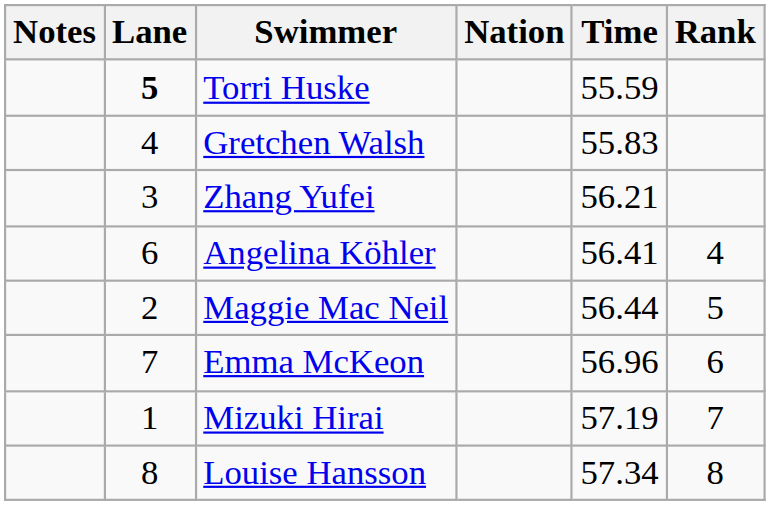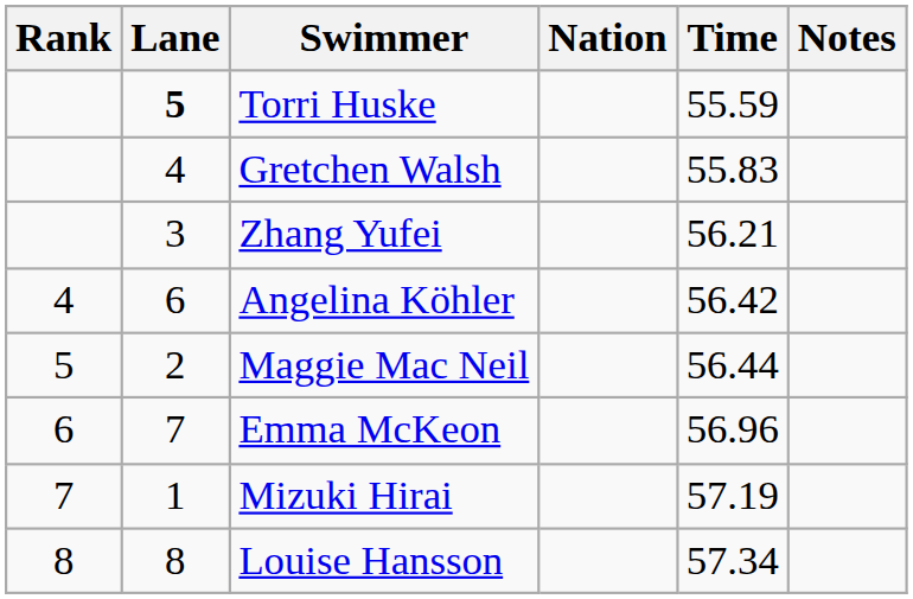 <table class="wikitable sortable mw-collapsible" style="text-align:center">
 <tr>
-<th scope="col">Notes</th>
+<th scope="col">Rank</th>
 <th scope="col">Lane</th>
 <th scope="col">Swimmer</th>
 <th scope="col">Nation</th>
 <th scope="col">Time</th>
-<th scope="col">Rank</th>
+<th scope="col">Notes</th>
 </tr>
 <tr>
 <td></td>
 <td><strong>5</strong></td>
 <td align="left"><a href='#'>Torri Huske</a></td>
 <td align="left"></td>
 <td>55.59</td>
 <td></td>
 </tr>
 <tr>
 <td></td>
 <td>4</td>
 <td align="left"><a href='#'>Gretchen Walsh</a></td>
 <td align="left"></td>
 <td>55.83</td>
 <td></td>
 </tr>
 <tr>
 <td></td>
 <td>3</td>
 <td align="left"><a href='#'>Zhang Yufei</a></td>
 <td align="left"></td>
 <td>56.21</td>
 <td></td>
 </tr>
 <tr>
-<td></td>
+<td>4</td>
 <td>6</td>
 <td align="left"><a href='#'>Angelina Köhler</a></td>
 <td align="left"></td>
-<td>56.41</td>
-<td>4</td>
+<td>56.42</td>
+<td></td>
 </tr>
 <tr>
-<td></td>
+<td>5</td>
 <td>2</td>
 <td align="left"><a href='#'>Maggie Mac Neil</a></td>
 <td align="left"></td>
 <td>56.44</td>
-<td>5</td>
+<td></td>
 </tr>
 <tr>
-<td></td>
+<td>6</td>
 <td>7</td>
 <td align="left"><a href='#'>Emma McKeon</a></td>
 <td align="left"></td>
 <td>56.96</td>
-<td>6</td>
+<td></td>
 </tr>
 <tr>
-<td></td>
+<td>7</td>
 <td>1</td>
 <td align="left"><a href='#'>Mizuki Hirai</a></td>
 <td align="left"></td>
 <td>57.19</td>
-<td>7</td>
+<td></td>
 </tr>
 <tr>
-<td></td>
+<td>8</td>
 <td>8</td>
 <td align="left"><a href='#'>Louise Hansson</a></td>
 <td align="left"></td>
 <td>57.34</td>
-<td>8</td>
+<td></td>
 </tr>
 </table>
